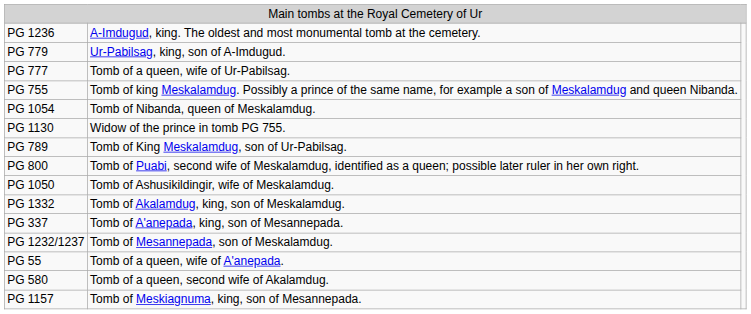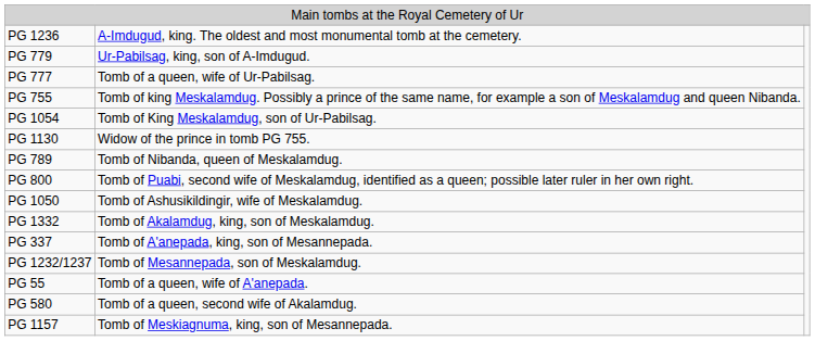 <table class="wikitable" align="center" style="margin-left: 1em;" style="font-size: 80%;">
 <tr>
 <td colspan="3" align="center" cellspacing="0" style="background:lightgrey; color:black">Main tombs at the Royal Cemetery of Ur</td>
 </tr>
 <tr>
 <td>PG 1236</td>
 <td><a href='#'>A-Imdugud</a>, king. The oldest and most monumental tomb at the cemetery.</td>
 <td rowspan="15"></td>
 </tr>
 <tr>
 <td>PG 779</td>
 <td><a href='#'>Ur-Pabilsag</a>, king, son of A-Imdugud.</td>
 </tr>
 <tr>
 <td>PG 777</td>
 <td>Tomb of a queen, wife of Ur-Pabilsag.</td>
 </tr>
 <tr>
 <td>PG 755</td>
 <td>Tomb of king <a href='#'>Meskalamdug</a>. Possibly a prince of the same name, for example a son of <a href='#'>Meskalamdug</a> and queen Nibanda.</td>
 </tr>
 <tr>
 <td>PG 1054</td>
-<td>Tomb of Nibanda, queen of Meskalamdug.</td>
+<td>Tomb of King <a href='#'>Meskalamdug</a>, son of Ur-Pabilsag.</td>
 </tr>
 <tr>
 <td>PG 1130</td>
 <td>Widow of the prince in tomb PG 755.</td>
 </tr>
 <tr>
 <td>PG 789</td>
-<td>Tomb of King <a href='#'>Meskalamdug</a>, son of Ur-Pabilsag.</td>
+<td>Tomb of Nibanda, queen of Meskalamdug.</td>
 </tr>
 <tr>
 <td>PG 800</td>
 <td>Tomb of <a href='#'>Puabi</a>, second wife of Meskalamdug, identified as a queen; possible later ruler in her own right.</td>
 </tr>
 <tr>
 <td>PG 1050</td>
 <td>Tomb of Ashusikildingir, wife of Meskalamdug.</td>
 </tr>
 <tr>
 <td>PG 1332</td>
 <td>Tomb of <a href='#'>Akalamdug</a>, king, son of Meskalamdug.</td>
 </tr>
 <tr>
 <td>PG 337</td>
 <td>Tomb of <a href='#'>A'anepada</a>, king, son of Mesannepada.</td>
 </tr>
 <tr>
 <td>PG 1232/1237</td>
 <td>Tomb of <a href='#'>Mesannepada</a>, son of Meskalamdug.</td>
 </tr>
 <tr>
 <td>PG 55</td>
 <td>Tomb of a queen, wife of <a href='#'>A'anepada</a>.</td>
 </tr>
 <tr>
 <td>PG 580</td>
 <td>Tomb of a queen, second wife of Akalamdug.</td>
 </tr>
 <tr>
 <td>PG 1157</td>
 <td>Tomb of <a href='#'>Meskiagnuma</a>, king, son of Mesannepada.</td>
 </tr>
 </table>
